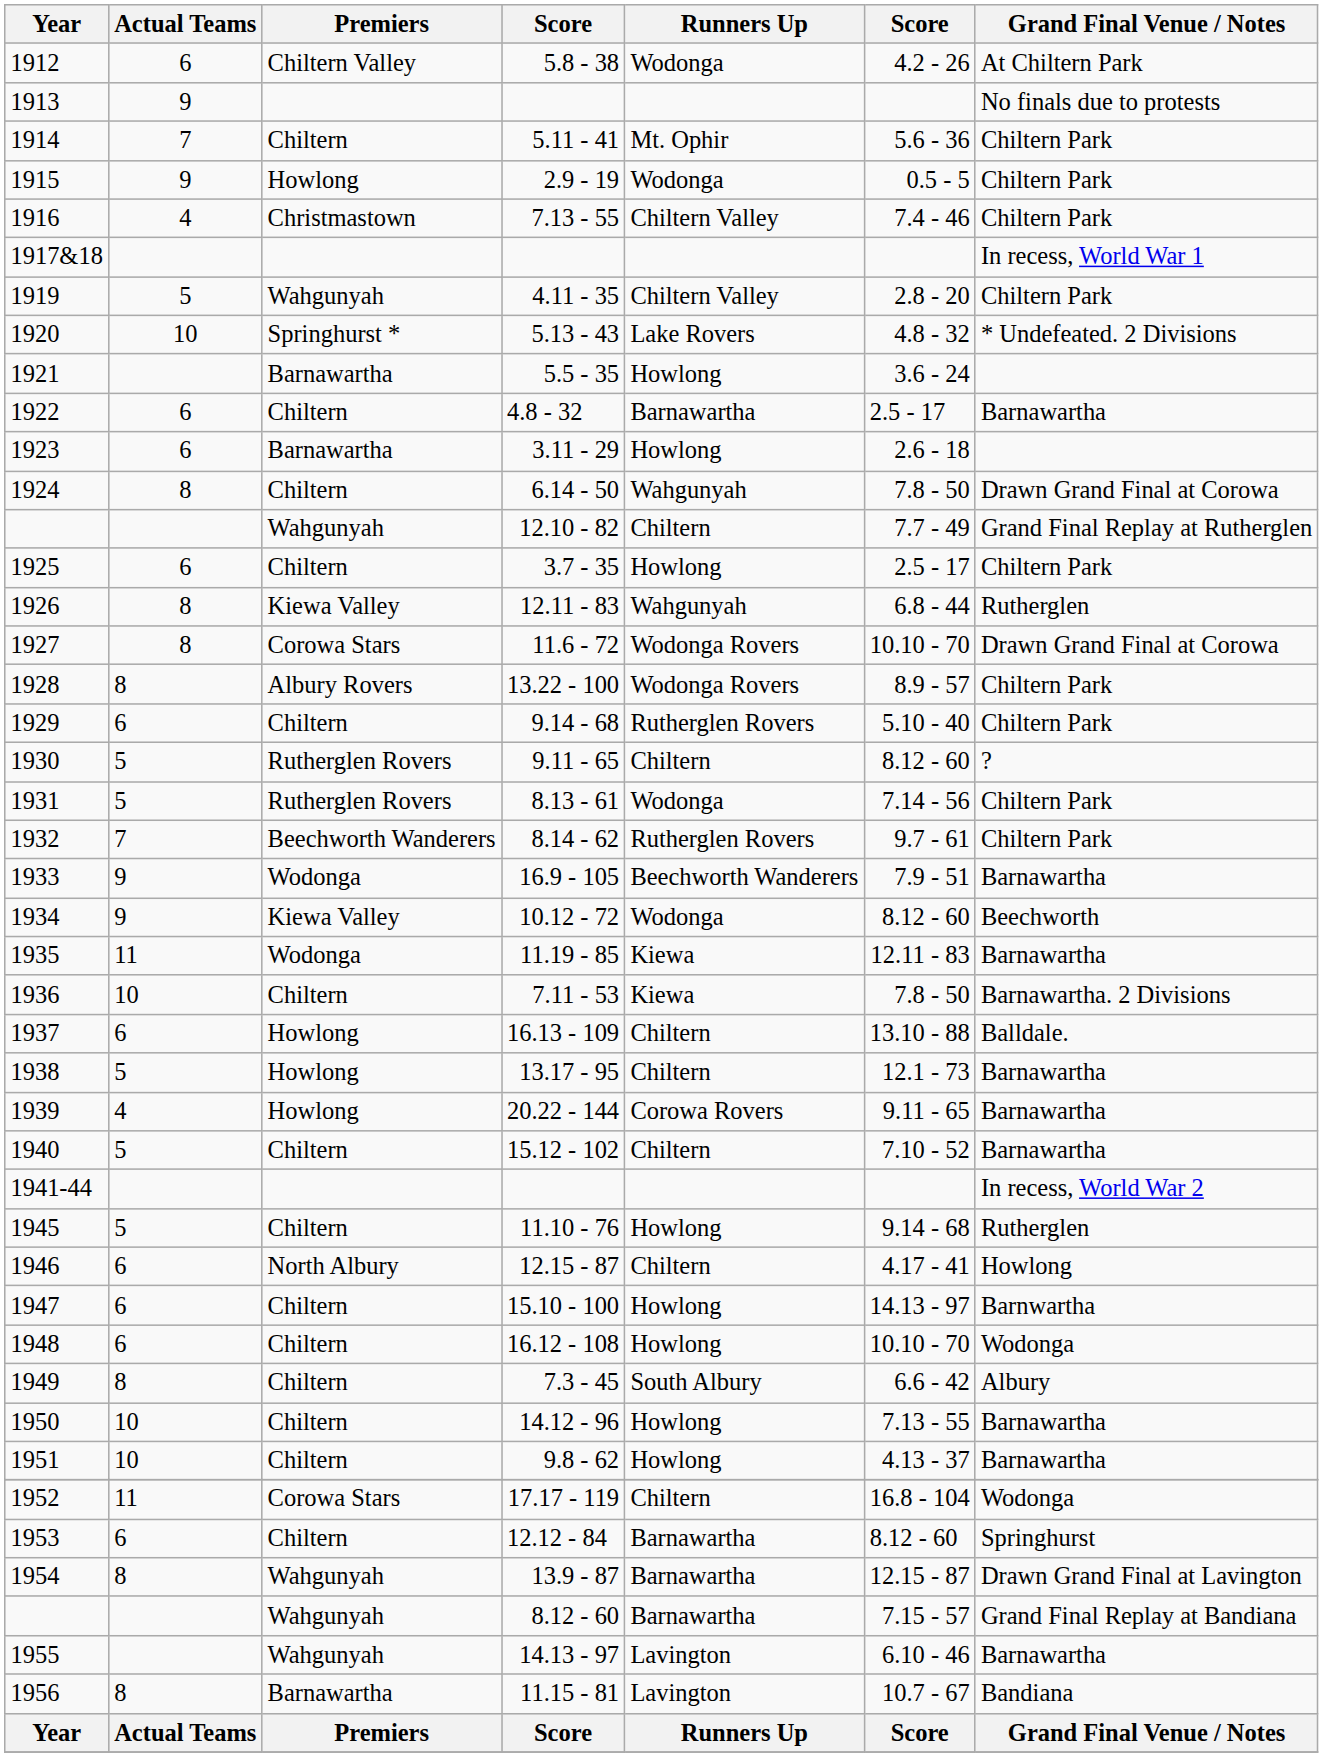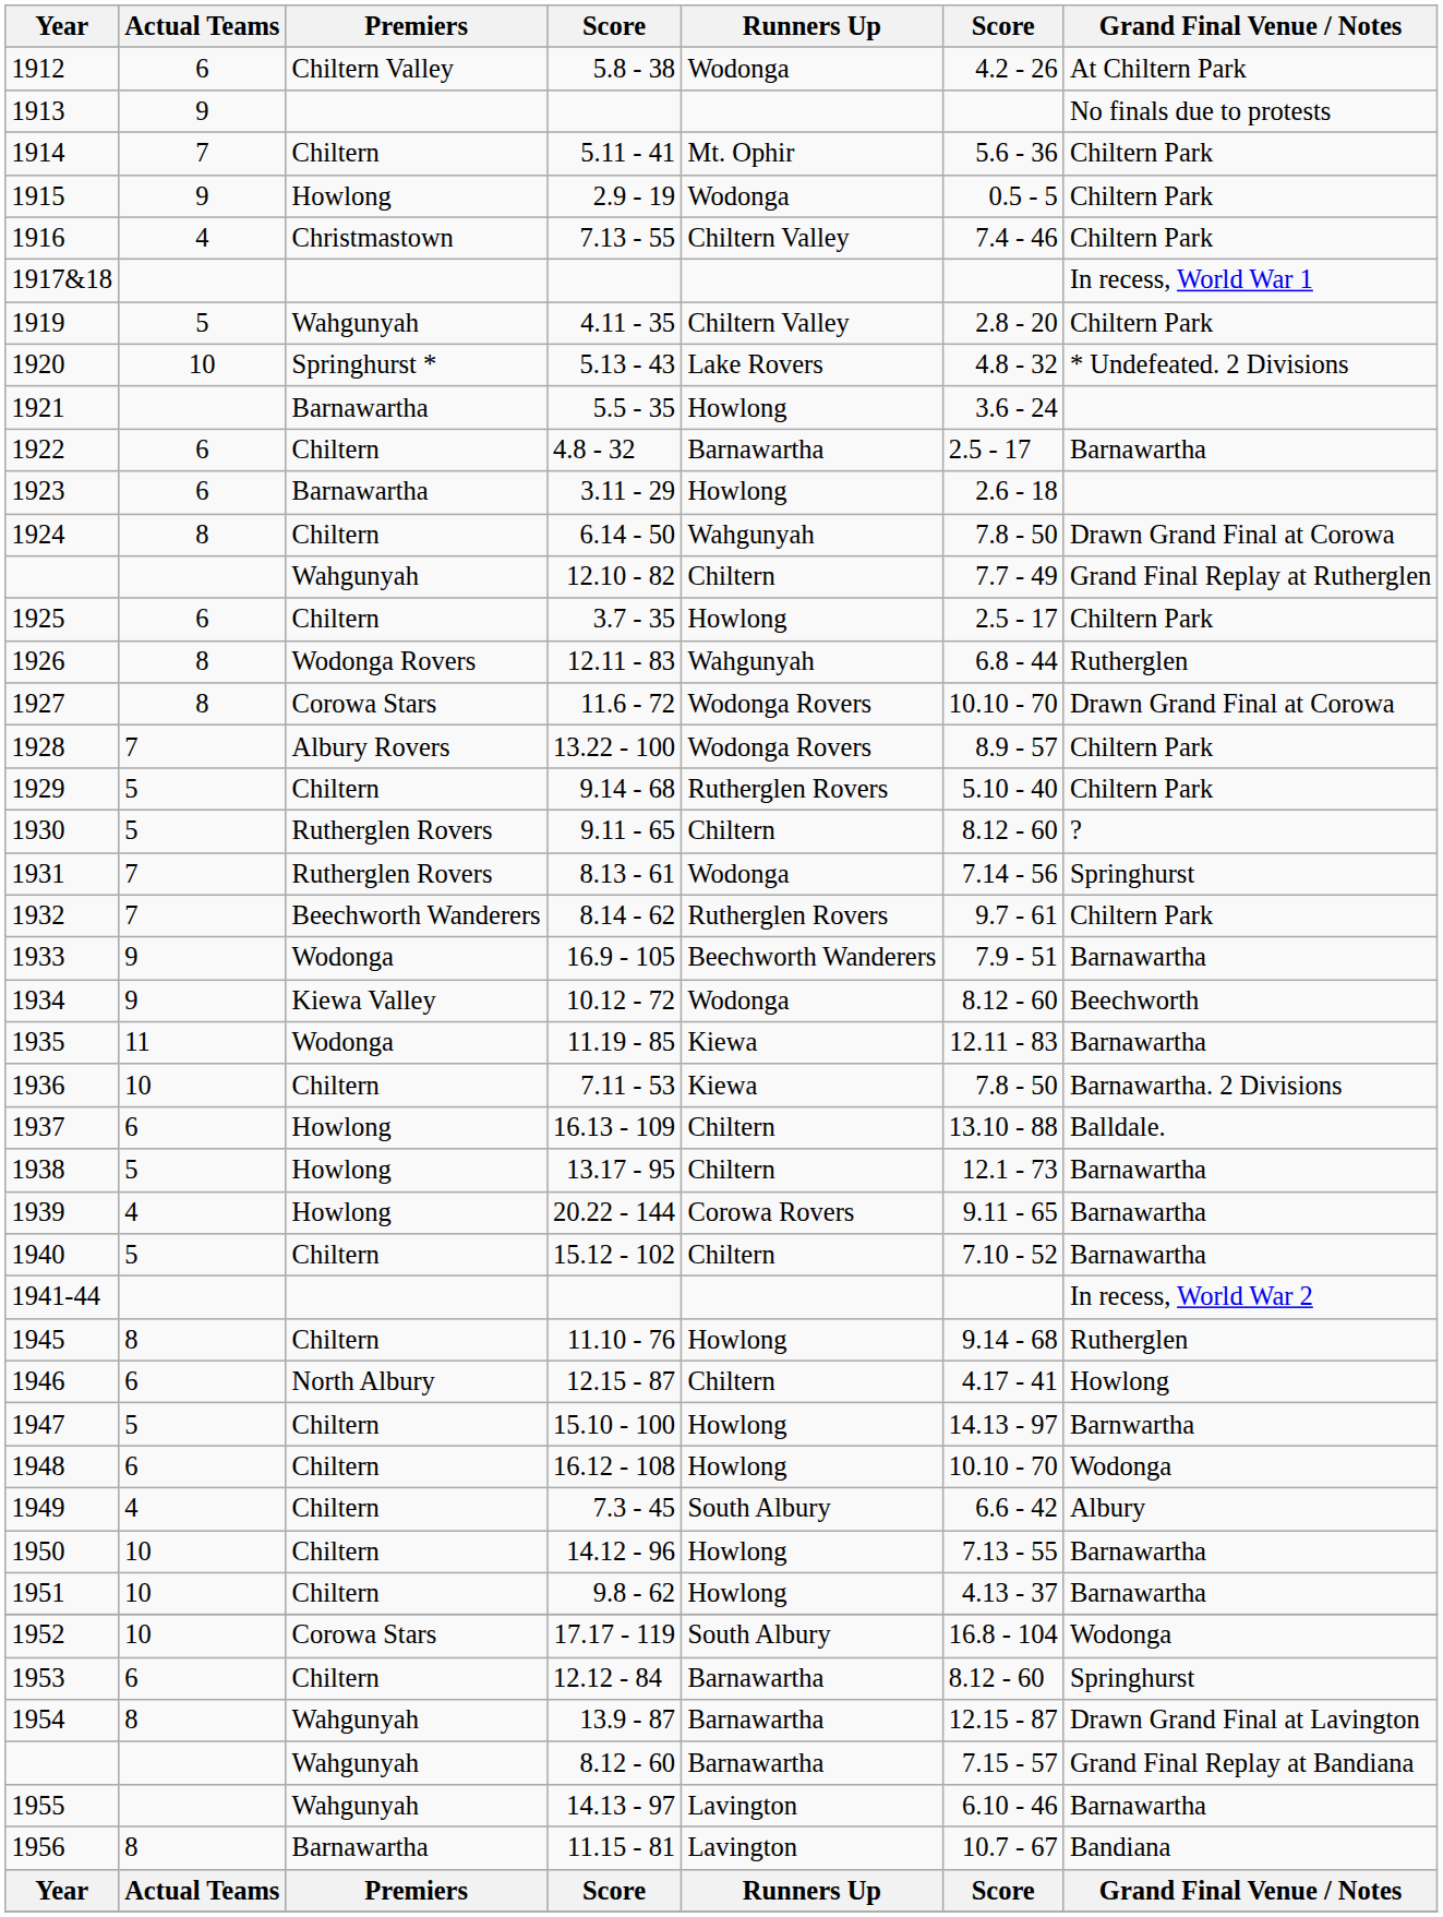 <table class="wikitable sortable">
 <tr>
 <th>Year</th>
 <th>Actual Teams</th>
 <th><span><strong>Premiers</strong></span></th>
 <th>Score</th>
 <th>Runners Up</th>
 <th>Score</th>
 <th>Grand Final Venue / Notes</th>
 </tr>
 <tr>
 <td>1912</td>
 <td align=center>6</td>
 <td>Chiltern Valley</td>
 <td align=right>5.8 - 38</td>
 <td>Wodonga</td>
 <td align=right>4.2 - 26</td>
 <td>At Chiltern Park</td>
 </tr>
 <tr>
 <td>1913</td>
 <td align=center>9</td>
 <td></td>
 <td></td>
 <td></td>
 <td></td>
 <td>No finals due to protests</td>
 </tr>
 <tr c3>
 <td>1914</td>
 <td align=center>7</td>
 <td>Chiltern</td>
 <td align=right>5.11 - 41</td>
 <td>Mt. Ophir</td>
 <td align=right>5.6 - 36</td>
 <td>Chiltern Park</td>
 </tr>
 <tr>
 <td>1915</td>
 <td align=center>9</td>
 <td>Howlong</td>
 <td align=right>2.9 - 19</td>
 <td>Wodonga</td>
 <td align=right>0.5 - 5</td>
 <td>Chiltern Park</td>
 </tr>
 <tr>
 <td>1916</td>
 <td align=center>4</td>
 <td>Christmastown</td>
 <td align=right>7.13 - 55</td>
 <td>Chiltern Valley</td>
 <td align=right>7.4 - 46</td>
 <td>Chiltern Park</td>
 </tr>
 <tr>
 <td>1917&18</td>
 <td></td>
 <td></td>
 <td></td>
 <td></td>
 <td></td>
 <td>In recess, <a href='#'>World War 1</a></td>
 </tr>
 <tr>
 <td>1919</td>
 <td align=center>5</td>
 <td>Wahgunyah</td>
 <td align=right>4.11 - 35</td>
 <td>Chiltern Valley</td>
 <td align=right>2.8 - 20</td>
 <td>Chiltern Park</td>
 </tr>
 <tr>
 <td>1920</td>
 <td align=center>10</td>
 <td>Springhurst *</td>
 <td align=right>5.13 - 43</td>
 <td>Lake Rovers</td>
 <td align=right>4.8 - 32</td>
 <td>* Undefeated. 2 Divisions</td>
 </tr>
 <tr>
 <td>1921</td>
 <td align=center></td>
 <td>Barnawartha</td>
 <td align=right>5.5 - 35</td>
 <td>Howlong</td>
 <td align=right>3.6 - 24</td>
 <td></td>
 </tr>
 <tr>
 <td>1922</td>
 <td align=center>6</td>
 <td>Chiltern</td>
 <td>4.8 - 32</td>
 <td>Barnawartha</td>
 <td>2.5 - 17</td>
 <td>Barnawartha</td>
 </tr>
 <tr>
 <td>1923</td>
 <td align=center>6</td>
 <td>Barnawartha</td>
 <td align=right>3.11 - 29</td>
 <td>Howlong</td>
 <td align=right>2.6 - 18</td>
 <td></td>
 </tr>
 <tr>
 <td>1924</td>
 <td align=center>8</td>
 <td>Chiltern</td>
 <td align=right>6.14 - 50</td>
 <td>Wahgunyah</td>
 <td align=right>7.8 - 50</td>
 <td>Drawn Grand Final at Corowa</td>
 </tr>
 <tr>
 <td></td>
 <td></td>
 <td>Wahgunyah</td>
 <td align=right>12.10 - 82</td>
 <td>Chiltern</td>
 <td align=right>7.7 - 49</td>
 <td>Grand Final Replay at Rutherglen</td>
 </tr>
 <tr>
 <td>1925</td>
 <td align=center>6</td>
 <td>Chiltern</td>
 <td align=right>3.7 - 35</td>
 <td>Howlong</td>
 <td align=right>2.5 - 17</td>
 <td>Chiltern Park</td>
 </tr>
 <tr>
 <td>1926</td>
 <td align=center>8</td>
-<td>Kiewa Valley</td>
+<td>Wodonga Rovers</td>
 <td align=right>12.11 - 83</td>
 <td>Wahgunyah</td>
 <td align=right>6.8 - 44</td>
 <td>Rutherglen</td>
 </tr>
 <tr>
 <td>1927</td>
 <td align=center>8</td>
 <td>Corowa Stars</td>
 <td align=right>11.6 - 72</td>
 <td>Wodonga Rovers</td>
 <td align=right>10.10 - 70</td>
 <td>Drawn Grand Final at Corowa</td>
 </tr>
 <tr>
 <td>1928</td>
-<td>8</td>
+<td>7</td>
 <td>Albury Rovers</td>
 <td align=right>13.22 - 100</td>
 <td>Wodonga Rovers</td>
 <td align=right>8.9 - 57</td>
 <td>Chiltern Park</td>
 </tr>
 <tr>
 <td>1929</td>
-<td>6</td>
+<td>5</td>
 <td>Chiltern</td>
 <td align=right>9.14 - 68</td>
 <td>Rutherglen Rovers</td>
 <td align=right>5.10 - 40</td>
 <td>Chiltern Park</td>
 </tr>
 <tr>
 <td>1930</td>
 <td>5</td>
 <td>Rutherglen Rovers</td>
 <td align=right>9.11 - 65</td>
 <td>Chiltern</td>
 <td align=right>8.12 - 60</td>
 <td>?</td>
 </tr>
 <tr>
 <td>1931</td>
-<td>5</td>
+<td>7</td>
 <td>Rutherglen Rovers</td>
 <td align=right>8.13 - 61</td>
 <td>Wodonga</td>
 <td align=right>7.14 - 56</td>
-<td>Chiltern Park</td>
+<td>Springhurst</td>
 </tr>
 <tr>
 <td>1932</td>
 <td>7</td>
 <td>Beechworth Wanderers</td>
 <td align=right>8.14 - 62</td>
 <td>Rutherglen Rovers</td>
 <td align=right>9.7 - 61</td>
 <td>Chiltern Park</td>
 </tr>
 <tr>
 <td>1933</td>
 <td>9</td>
 <td>Wodonga</td>
 <td align=right>16.9 - 105</td>
 <td>Beechworth Wanderers</td>
 <td align=right>7.9 - 51</td>
 <td>Barnawartha</td>
 </tr>
 <tr>
 <td>1934</td>
 <td>9</td>
 <td>Kiewa Valley</td>
 <td align=right>10.12 - 72</td>
 <td>Wodonga</td>
 <td align=right>8.12 - 60</td>
 <td>Beechworth</td>
 </tr>
 <tr>
 <td>1935</td>
 <td>11</td>
 <td>Wodonga</td>
 <td align=right>11.19 - 85</td>
 <td>Kiewa</td>
 <td align=right>12.11 - 83</td>
 <td>Barnawartha</td>
 </tr>
 <tr>
 <td>1936</td>
 <td>10</td>
 <td>Chiltern</td>
 <td align=right>7.11 - 53</td>
 <td>Kiewa</td>
 <td align=right>7.8 - 50</td>
 <td>Barnawartha. 2 Divisions</td>
 </tr>
 <tr>
 <td>1937</td>
 <td>6</td>
 <td>Howlong</td>
 <td align=right>16.13 - 109</td>
 <td>Chiltern</td>
 <td align=right>13.10 - 88</td>
 <td>Balldale.</td>
 </tr>
 <tr>
 <td>1938</td>
 <td>5</td>
 <td>Howlong</td>
 <td align=right>13.17 - 95</td>
 <td>Chiltern</td>
 <td align=right>12.1 - 73</td>
 <td>Barnawartha</td>
 </tr>
 <tr>
 <td>1939</td>
 <td>4</td>
 <td>Howlong</td>
 <td align=right>20.22 - 144</td>
 <td>Corowa Rovers</td>
 <td align=right>9.11 - 65</td>
 <td>Barnawartha</td>
 </tr>
 <tr>
 <td>1940</td>
 <td>5</td>
 <td>Chiltern</td>
 <td align=right>15.12 - 102</td>
 <td>Chiltern</td>
 <td align=right>7.10 - 52</td>
 <td>Barnawartha</td>
 </tr>
 <tr>
 <td>1941-44</td>
 <td></td>
 <td></td>
 <td></td>
 <td></td>
 <td></td>
 <td>In recess, <a href='#'>World War 2</a></td>
 </tr>
 <tr>
 <td>1945</td>
-<td>5</td>
+<td>8</td>
 <td>Chiltern</td>
 <td align=right>11.10 - 76</td>
 <td>Howlong</td>
 <td align=right>9.14 - 68</td>
 <td>Rutherglen</td>
 </tr>
 <tr>
 <td>1946</td>
 <td>6</td>
 <td>North Albury</td>
 <td align=right>12.15 - 87</td>
 <td>Chiltern</td>
 <td align=right>4.17 - 41</td>
 <td>Howlong</td>
 </tr>
 <tr>
 <td>1947</td>
-<td>6</td>
+<td>5</td>
 <td>Chiltern</td>
 <td align=right>15.10 - 100</td>
 <td>Howlong</td>
 <td align=right>14.13 - 97</td>
 <td>Barnwartha</td>
 </tr>
 <tr>
 <td>1948</td>
 <td>6</td>
 <td>Chiltern</td>
 <td align=right>16.12 - 108</td>
 <td>Howlong</td>
 <td align=right>10.10 - 70</td>
 <td>Wodonga</td>
 </tr>
 <tr>
 <td>1949</td>
-<td>8</td>
+<td>4</td>
 <td>Chiltern</td>
 <td align=right>7.3 - 45</td>
 <td>South Albury</td>
 <td align=right>6.6 - 42</td>
 <td>Albury</td>
 </tr>
 <tr>
 <td>1950</td>
 <td>10</td>
 <td>Chiltern</td>
 <td align=right>14.12 - 96</td>
 <td>Howlong</td>
 <td align=right>7.13 - 55</td>
 <td>Barnawartha</td>
 </tr>
 <tr>
 <td>1951</td>
 <td>10</td>
 <td>Chiltern</td>
 <td align=right>9.8 - 62</td>
 <td>Howlong</td>
 <td align=right>4.13 - 37</td>
 <td>Barnawartha</td>
 </tr>
 <tr>
 </tr>
 <tr>
 <td>1952</td>
-<td>11</td>
+<td>10</td>
 <td>Corowa Stars</td>
 <td align=right>17.17 - 119</td>
-<td>Chiltern</td>
+<td>South Albury</td>
 <td align=right>16.8 - 104</td>
 <td>Wodonga</td>
 </tr>
 <tr>
 <td>1953</td>
 <td>6</td>
 <td>Chiltern</td>
 <td>12.12 - 84</td>
 <td>Barnawartha</td>
 <td>8.12 - 60</td>
 <td>Springhurst</td>
 </tr>
 <tr>
 <td>1954</td>
 <td>8</td>
 <td>Wahgunyah</td>
 <td align=right>13.9 - 87</td>
 <td>Barnawartha</td>
 <td align=right>12.15 - 87</td>
 <td>Drawn Grand Final at Lavington</td>
 </tr>
 <tr>
 <td></td>
 <td></td>
 <td>Wahgunyah</td>
 <td align=right>8.12 - 60</td>
 <td>Barnawartha</td>
 <td align=right>7.15 - 57</td>
 <td>Grand Final Replay at Bandiana</td>
 </tr>
 <tr>
 <td>1955</td>
 <td></td>
 <td>Wahgunyah</td>
 <td align=right>14.13 - 97</td>
 <td>Lavington</td>
 <td align=right>6.10 - 46</td>
 <td>Barnawartha</td>
 </tr>
 <tr>
 <td>1956</td>
 <td>8</td>
 <td>Barnawartha</td>
 <td align=right>11.15 - 81</td>
 <td>Lavington</td>
 <td align=right>10.7 - 67</td>
 <td>Bandiana</td>
 </tr>
 <tr>
 <th>Year</th>
 <th>Actual Teams</th>
 <th><span><strong>Premiers</strong></span></th>
 <th>Score</th>
 <th>Runners Up</th>
 <th>Score</th>
 <th>Grand Final Venue / Notes</th>
 </tr>
 <tr>
 </tr>
 </table>
